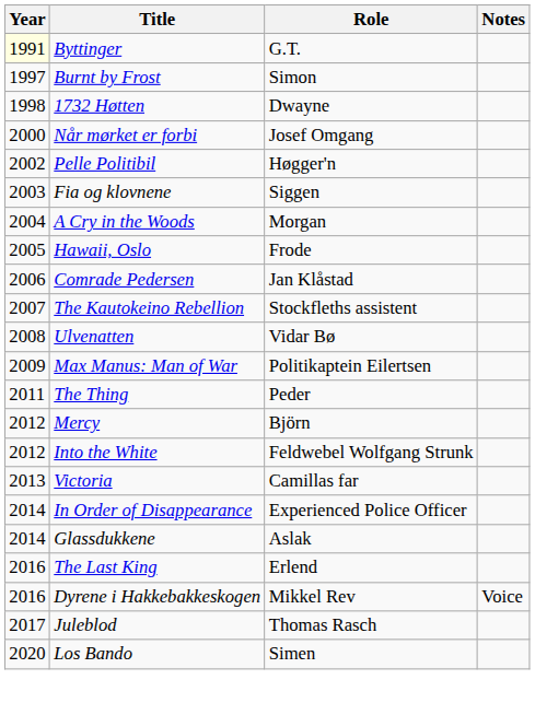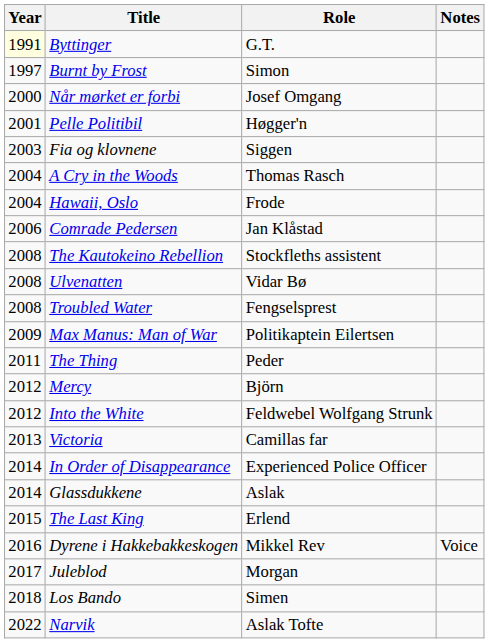 <table class="wikitable sortable">
 <tr>
 <th>Year</th>
 <th>Title</th>
 <th>Role</th>
 <th>Notes</th>
 </tr>
 <tr>
 <td style="background: lightyellow;">1991</td>
 <td><em><a href='#'>Byttinger</a></em></td>
 <td>G.T.</td>
 <td></td>
 </tr>
 <tr>
 <td>1997</td>
 <td><em><a href='#'>Burnt by Frost</a></em></td>
 <td>Simon</td>
 <td></td>
 </tr>
 <tr>
-<td>1998</td>
-<td><em><a href='#'>1732 Høtten</a></em></td>
-<td>Dwayne</td>
-<td></td>
-</tr>
-<tr>
 <td>2000</td>
 <td><em><a href='#'>Når mørket er forbi</a></em></td>
 <td>Josef Omgang</td>
 <td></td>
 </tr>
 <tr>
-<td>2002</td>
+<td>2001</td>
 <td><em><a href='#'>Pelle Politibil</a></em></td>
 <td>Høgger'n</td>
 <td></td>
 </tr>
 <tr>
 <td>2003</td>
 <td><em>Fia og klovnene</em></td>
 <td>Siggen</td>
 <td></td>
 </tr>
 <tr>
 <td>2004</td>
 <td><em><a href='#'>A Cry in the Woods</a></em></td>
-<td>Morgan</td>
+<td>Thomas Rasch</td>
 <td></td>
 </tr>
 <tr>
-<td>2005</td>
+<td>2004</td>
 <td><em><a href='#'>Hawaii, Oslo</a></em></td>
 <td>Frode</td>
 <td></td>
 </tr>
 <tr>
 <td>2006</td>
 <td><em><a href='#'>Comrade Pedersen</a></em></td>
 <td>Jan Klåstad</td>
 <td></td>
 </tr>
 <tr>
-<td>2007</td>
+<td>2008</td>
 <td><em><a href='#'>The Kautokeino Rebellion</a></em></td>
 <td>Stockfleths assistent</td>
 <td></td>
 </tr>
 <tr>
 <td>2008</td>
 <td><em><a href='#'>Ulvenatten</a></em></td>
 <td>Vidar Bø</td>
+<td></td>
+</tr>
+<tr>
+<td>2008</td>
+<td><em><a href='#'>Troubled Water</a></em></td>
+<td>Fengselsprest</td>
 <td></td>
 </tr>
 <tr>
 <td>2009</td>
 <td><em><a href='#'>Max Manus: Man of War</a></em></td>
 <td>Politikaptein Eilertsen</td>
 <td></td>
 </tr>
 <tr>
 <td>2011</td>
 <td><em><a href='#'>The Thing</a></em></td>
 <td>Peder</td>
 <td></td>
 </tr>
 <tr>
 <td>2012</td>
 <td><em><a href='#'>Mercy</a></em></td>
 <td>Björn</td>
 <td></td>
 </tr>
 <tr>
 <td>2012</td>
 <td><em><a href='#'>Into the White</a></em></td>
 <td>Feldwebel Wolfgang Strunk</td>
 <td></td>
 </tr>
 <tr>
 <td>2013</td>
 <td><em><a href='#'>Victoria</a></em></td>
 <td>Camillas far</td>
 <td></td>
 </tr>
 <tr>
 <td>2014</td>
 <td><em><a href='#'>In Order of Disappearance</a></em></td>
 <td>Experienced Police Officer</td>
 <td></td>
 </tr>
 <tr>
 <td>2014</td>
 <td><em>Glassdukkene</em></td>
 <td>Aslak</td>
 <td></td>
 </tr>
 <tr>
-<td>2016</td>
+<td>2015</td>
 <td><em><a href='#'>The Last King</a></em></td>
 <td>Erlend</td>
 <td></td>
 </tr>
 <tr>
 <td>2016</td>
 <td><em>Dyrene i Hakkebakkeskogen</em></td>
 <td>Mikkel Rev</td>
 <td>Voice</td>
 </tr>
 <tr>
 <td>2017</td>
 <td><em>Juleblod</em></td>
-<td>Thomas Rasch</td>
+<td>Morgan</td>
 <td></td>
 </tr>
 <tr>
-<td>2020</td>
+<td>2018</td>
 <td><em>Los Bando</em></td>
 <td>Simen</td>
 <td></td>
 </tr>
+<tr>
+<td>2022</td>
+<td><em><a href='#'>Narvik</a></em></td>
+<td>Aslak Tofte</td>
+<td></td>
+</tr>
 </table>
